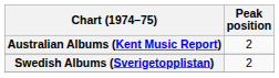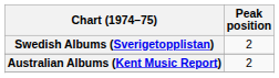 <table class="wikitable sortable plainrowheaders" style="text-align:center">
 <tr>
 <th scope="col">Chart (1974–75)</th>
 <th scope="col">Peak<br> position</th>
 </tr>
 <tr>
-<th scope="row">Australian Albums (<a href='#'>Kent Music Report</a>)</th>
+<th scope="row">Swedish Albums (<a href='#'>Sverigetopplistan</a>)</th>
 <td>2</td>
 </tr>
 <tr>
 </tr>
 <tr>
 </tr>
 <tr>
 </tr>
 <tr>
 </tr>
 <tr>
 </tr>
 <tr>
-<th scope="row">Swedish Albums (<a href='#'>Sverigetopplistan</a>)</th>
+<th scope="row">Australian Albums (<a href='#'>Kent Music Report</a>)</th>
 <td>2</td>
 </tr>
 <tr>
 </tr>
 <tr>
 </tr>
 </table>
